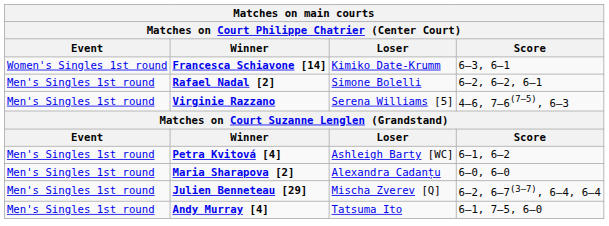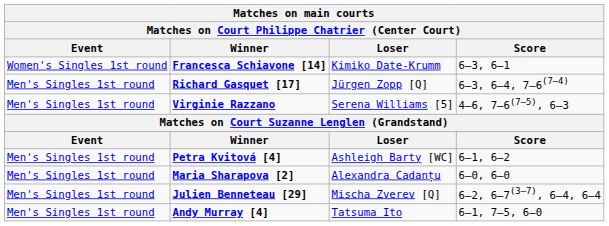 <table class="wikitable">
 <tr>
 <th colspan=4 style=white-space:nowrap>Matches on main courts</th>
 </tr>
 <tr>
 <th colspan=4>Matches on <a href='#'>Court Philippe Chatrier</a> (Center Court)</th>
 </tr>
 <tr>
 <th>Event</th>
 <th>Winner</th>
 <th>Loser</th>
 <th>Score</th>
 </tr>
 <tr>
 <td><a href='#'>Women's Singles 1st round</a></td>
 <td> <strong><a href='#'>Francesca Schiavone</a> [14]</strong></td>
 <td> <a href='#'>Kimiko Date-Krumm</a></td>
 <td>6–3, 6–1</td>
 </tr>
 <tr>
 <td><a href='#'>Men's Singles 1st round</a></td>
-<td> <strong><a href='#'>Rafael Nadal</a> [2]</strong></td>
-<td> <a href='#'>Simone Bolelli</a></td>
-<td>6–2, 6–2, 6–1</td>
+<td> <strong><a href='#'>Richard Gasquet</a> [17]</strong></td>
+<td> <a href='#'>Jürgen Zopp</a> [Q]</td>
+<td>6–3, 6–4, 7–6<sup>(7–4)</sup></td>
 </tr>
 <tr>
 <td><a href='#'>Men's Singles 1st round</a></td>
 <td> <strong><a href='#'>Virginie Razzano</a></strong></td>
 <td> <a href='#'>Serena Williams</a> [5]</td>
 <td>4–6, 7–6<sup>(7–5)</sup>, 6–3</td>
 </tr>
 <tr>
 <th colspan=4>Matches on <a href='#'>Court Suzanne Lenglen</a> (Grandstand)</th>
 </tr>
 <tr>
 <th>Event</th>
 <th>Winner</th>
 <th>Loser</th>
 <th>Score</th>
 </tr>
 <tr>
 <td><a href='#'>Men's Singles 1st round</a></td>
 <td> <strong><a href='#'>Petra Kvitová</a> [4]</strong></td>
 <td> <a href='#'>Ashleigh Barty</a> [WC]</td>
 <td>6–1, 6–2</td>
 </tr>
 <tr>
 <td><a href='#'>Men's Singles 1st round</a></td>
 <td> <strong><a href='#'>Maria Sharapova</a> [2]</strong></td>
 <td> <a href='#'>Alexandra Cadanțu</a></td>
 <td>6–0, 6–0</td>
 </tr>
 <tr>
 <td><a href='#'>Men's Singles 1st round</a></td>
 <td> <strong><a href='#'>Julien Benneteau</a> [29]</strong></td>
 <td> <a href='#'>Mischa Zverev</a> [Q]</td>
 <td>6–2, 6–7<sup>(3–7)</sup>, 6–4, 6–4</td>
 </tr>
 <tr>
 <td><a href='#'>Men's Singles 1st round</a></td>
 <td> <strong><a href='#'>Andy Murray</a> [4]</strong></td>
 <td> <a href='#'>Tatsuma Ito</a></td>
 <td>6–1, 7–5, 6–0</td>
 </tr>
 </table>
